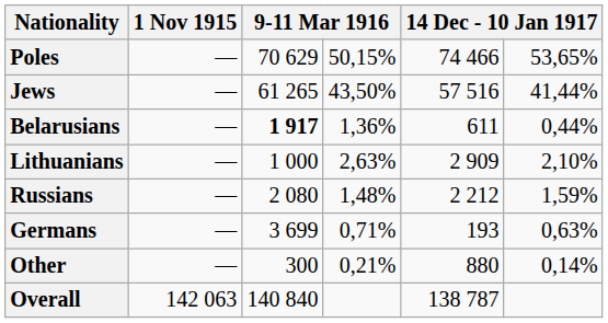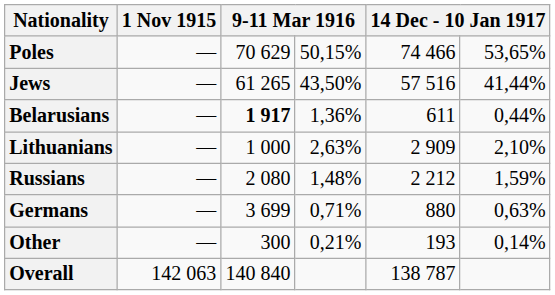 <table class="wikitable floatright" style="text-align: right">
 <tr>
 <th>Nationality</th>
 <th>1 Nov 1915</th>
 <th colspan="2">9-11 Mar 1916</th>
 <th colspan="2">14 Dec - 10 Jan 1917</th>
 </tr>
 <tr>
 <th scope="row" style="text-align: left">Poles</th>
 <td>—</td>
 <td>70 629</td>
 <td>50,15%</td>
 <td>74 466</td>
 <td>53,65%</td>
 </tr>
 <tr>
 <th scope="row" style="text-align: left">Jews</th>
 <td>—</td>
 <td>61 265</td>
 <td>43,50%</td>
 <td>57 516</td>
 <td>41,44%</td>
 </tr>
 <tr>
 <th scope="row" style="text-align: left">Belarusians</th>
 <td>—</td>
 <td><strong>1 917</strong></td>
 <td>1,36%</td>
 <td>611</td>
 <td>0,44%</td>
 </tr>
 <tr>
 <th scope="row" style="text-align: left">Lithuanians</th>
 <td>—</td>
 <td>1 000</td>
 <td>2,63%</td>
 <td>2 909</td>
 <td>2,10%</td>
 </tr>
 <tr>
 <th scope="row" style="text-align: left">Russians</th>
 <td>—</td>
 <td>2 080</td>
 <td>1,48%</td>
 <td>2 212</td>
 <td>1,59%</td>
 </tr>
 <tr>
 <th scope="row" style="text-align: left">Germans</th>
 <td>—</td>
 <td>3 699</td>
 <td>0,71%</td>
-<td>193</td>
+<td>880</td>
 <td>0,63%</td>
 </tr>
 <tr>
 <th scope="row" style="text-align: left">Other</th>
 <td>—</td>
 <td>300</td>
 <td>0,21%</td>
-<td>880</td>
+<td>193</td>
 <td>0,14%</td>
 </tr>
 <tr>
 <th scope="row" style="text-align: left">Overall</th>
 <td>142 063</td>
 <td>140 840</td>
 <td></td>
 <td>138 787</td>
 <td></td>
 </tr>
 </table>
